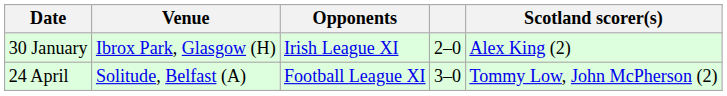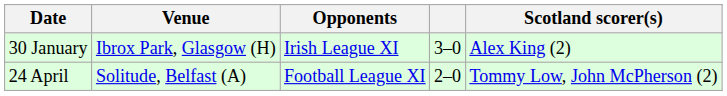 <table class="wikitable">
 <tr>
 <th>Date</th>
 <th>Venue</th>
 <th>Opponents</th>
 <th></th>
 <th>Scotland scorer(s)</th>
 </tr>
 <tr bgcolor=#ddffdd>
 <td>30 January</td>
 <td><a href='#'>Ibrox Park</a>, <a href='#'>Glasgow</a> (H)</td>
 <td> <a href='#'>Irish League XI</a></td>
-<td align=center>2–0</td>
+<td align=center>3–0</td>
 <td><a href='#'>Alex King</a> (2)</td>
 </tr>
 <tr bgcolor=#ddffdd>
 <td>24 April</td>
 <td><a href='#'>Solitude</a>, <a href='#'>Belfast</a> (A)</td>
 <td> <a href='#'>Football League XI</a></td>
-<td align=center>3–0</td>
+<td align=center>2–0</td>
 <td><a href='#'>Tommy Low</a>, <a href='#'>John McPherson</a> (2)</td>
 </tr>
 </table>
